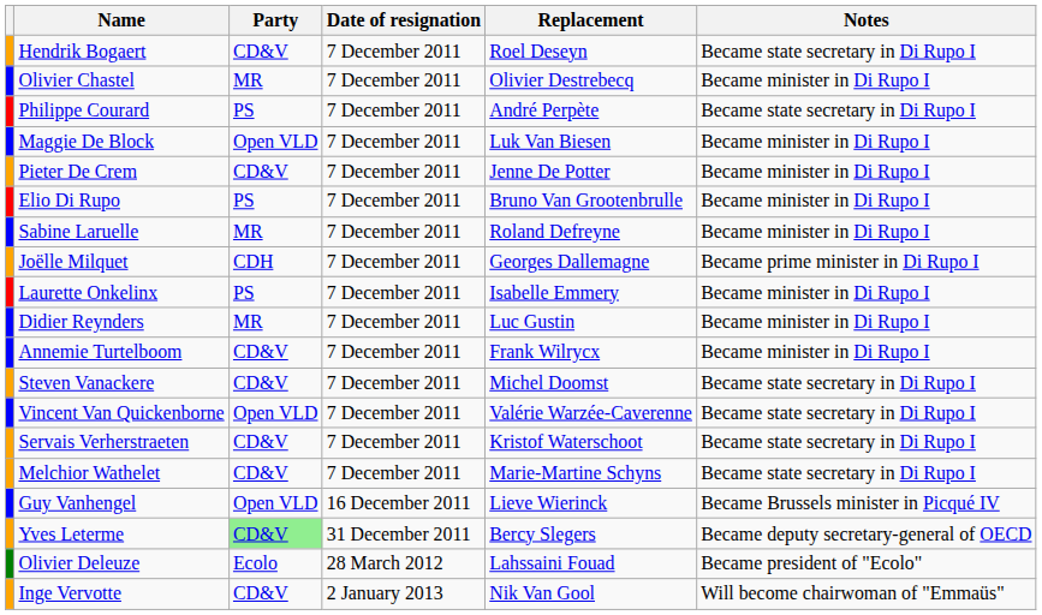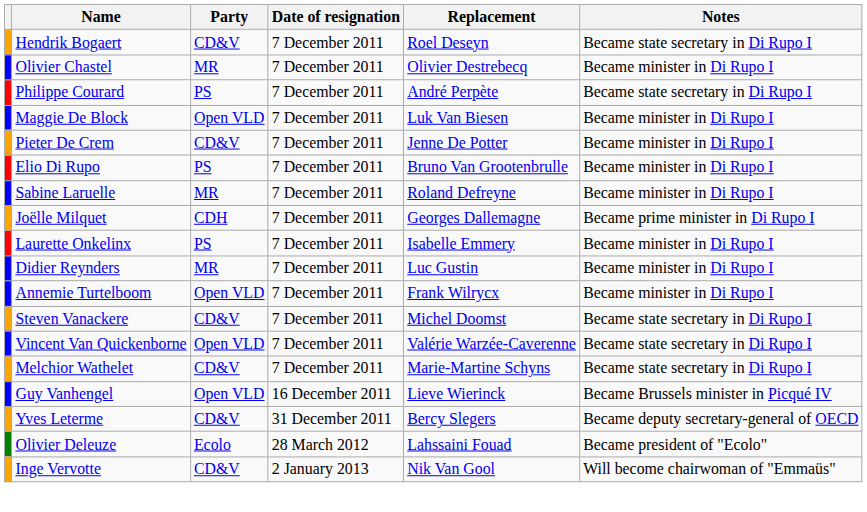 <table class="wikitable sortable">
 <tr>
 <th></th>
 <th>Name</th>
 <th>Party</th>
 <th>Date of resignation</th>
 <th>Replacement</th>
 <th>Notes</th>
 </tr>
 <tr>
 <td bgcolor="orange"></td>
 <td><a href='#'>Hendrik Bogaert</a></td>
 <td><a href='#'>CD&V</a></td>
 <td>7 December 2011</td>
 <td><a href='#'>Roel Deseyn</a></td>
 <td>Became state secretary in <a href='#'>Di Rupo I</a></td>
 </tr>
 <tr>
 <td bgcolor="blue"></td>
 <td><a href='#'>Olivier Chastel</a></td>
 <td><a href='#'>MR</a></td>
 <td>7 December 2011</td>
 <td><a href='#'>Olivier Destrebecq</a></td>
 <td>Became minister in <a href='#'>Di Rupo I</a></td>
 </tr>
 <tr>
 <td bgcolor="red"></td>
 <td><a href='#'>Philippe Courard</a></td>
 <td><a href='#'>PS</a></td>
 <td>7 December 2011</td>
 <td><a href='#'>André Perpète</a></td>
 <td>Became state secretary in <a href='#'>Di Rupo I</a></td>
 </tr>
 <tr>
 <td bgcolor="blue"></td>
 <td><a href='#'>Maggie De Block</a></td>
 <td><a href='#'>Open VLD</a></td>
 <td>7 December 2011</td>
 <td><a href='#'>Luk Van Biesen</a></td>
 <td>Became minister in <a href='#'>Di Rupo I</a></td>
 </tr>
 <tr>
 <td bgcolor="orange"></td>
 <td><a href='#'>Pieter De Crem</a></td>
 <td><a href='#'>CD&V</a></td>
 <td>7 December 2011</td>
 <td><a href='#'>Jenne De Potter</a></td>
 <td>Became minister in <a href='#'>Di Rupo I</a></td>
 </tr>
 <tr>
 <td bgcolor="red"></td>
 <td><a href='#'>Elio Di Rupo</a></td>
 <td><a href='#'>PS</a></td>
 <td>7 December 2011</td>
 <td><a href='#'>Bruno Van Grootenbrulle</a></td>
 <td>Became minister in <a href='#'>Di Rupo I</a></td>
 </tr>
 <tr>
 <td bgcolor="blue"></td>
 <td><a href='#'>Sabine Laruelle</a></td>
 <td><a href='#'>MR</a></td>
 <td>7 December 2011</td>
 <td><a href='#'>Roland Defreyne</a></td>
 <td>Became minister in <a href='#'>Di Rupo I</a></td>
 </tr>
 <tr>
 <td bgcolor="orange"></td>
 <td><a href='#'>Joëlle Milquet</a></td>
 <td><a href='#'>CDH</a></td>
 <td>7 December 2011</td>
 <td><a href='#'>Georges Dallemagne</a></td>
 <td>Became prime minister in <a href='#'>Di Rupo I</a></td>
 </tr>
 <tr>
 <td bgcolor="red"></td>
 <td><a href='#'>Laurette Onkelinx</a></td>
 <td><a href='#'>PS</a></td>
 <td>7 December 2011</td>
 <td><a href='#'>Isabelle Emmery</a></td>
 <td>Became minister in <a href='#'>Di Rupo I</a></td>
 </tr>
 <tr>
 <td bgcolor="blue"></td>
 <td><a href='#'>Didier Reynders</a></td>
 <td><a href='#'>MR</a></td>
 <td>7 December 2011</td>
 <td><a href='#'>Luc Gustin</a></td>
 <td>Became minister in <a href='#'>Di Rupo I</a></td>
 </tr>
 <tr>
 <td bgcolor="blue"></td>
 <td><a href='#'>Annemie Turtelboom</a></td>
-<td><a href='#'>CD&V</a></td>
+<td><a href='#'>Open VLD</a></td>
 <td>7 December 2011</td>
 <td><a href='#'>Frank Wilrycx</a></td>
 <td>Became minister in <a href='#'>Di Rupo I</a></td>
 </tr>
 <tr>
 <td bgcolor="orange"></td>
 <td><a href='#'>Steven Vanackere</a></td>
 <td><a href='#'>CD&V</a></td>
 <td>7 December 2011</td>
 <td><a href='#'>Michel Doomst</a></td>
 <td>Became state secretary in <a href='#'>Di Rupo I</a></td>
 </tr>
 <tr>
 <td bgcolor="blue"></td>
 <td><a href='#'>Vincent Van Quickenborne</a></td>
 <td><a href='#'>Open VLD</a></td>
 <td>7 December 2011</td>
 <td><a href='#'>Valérie Warzée-Caverenne</a></td>
 <td>Became state secretary in <a href='#'>Di Rupo I</a></td>
 </tr>
 <tr>
 <td bgcolor="orange"></td>
-<td><a href='#'>Servais Verherstraeten</a></td>
-<td><a href='#'>CD&V</a></td>
-<td>7 December 2011</td>
-<td><a href='#'>Kristof Waterschoot</a></td>
-<td>Became state secretary in <a href='#'>Di Rupo I</a></td>
-</tr>
-<tr>
-<td bgcolor="orange"></td>
 <td><a href='#'>Melchior Wathelet</a></td>
 <td><a href='#'>CD&V</a></td>
 <td>7 December 2011</td>
 <td><a href='#'>Marie-Martine Schyns</a></td>
 <td>Became state secretary in <a href='#'>Di Rupo I</a></td>
 </tr>
 <tr>
 <td bgcolor="blue"></td>
 <td><a href='#'>Guy Vanhengel</a></td>
 <td><a href='#'>Open VLD</a></td>
 <td>16 December 2011</td>
 <td><a href='#'>Lieve Wierinck</a></td>
 <td>Became Brussels minister in <a href='#'>Picqué IV</a></td>
 </tr>
 <tr>
 <td bgcolor="orange"></td>
 <td><a href='#'>Yves Leterme</a></td>
-<td style="background: lightgreen;"><a href='#'>CD&V</a></td>
+<td><a href='#'>CD&V</a></td>
 <td>31 December 2011</td>
 <td><a href='#'>Bercy Slegers</a></td>
 <td>Became deputy secretary-general of <a href='#'>OECD</a></td>
 </tr>
 <tr>
 <td bgcolor="green"></td>
 <td><a href='#'>Olivier Deleuze</a></td>
 <td><a href='#'>Ecolo</a></td>
 <td>28 March 2012</td>
 <td><a href='#'>Lahssaini Fouad</a></td>
 <td>Became president of "Ecolo"</td>
 </tr>
 <tr>
 <td bgcolor="orange"></td>
 <td><a href='#'>Inge Vervotte</a></td>
 <td><a href='#'>CD&V</a></td>
 <td>2 January 2013</td>
 <td><a href='#'>Nik Van Gool</a></td>
 <td>Will become chairwoman of "Emmaüs"</td>
 </tr>
 </table>
